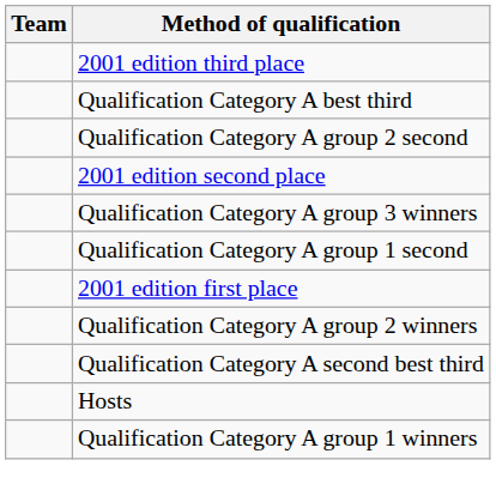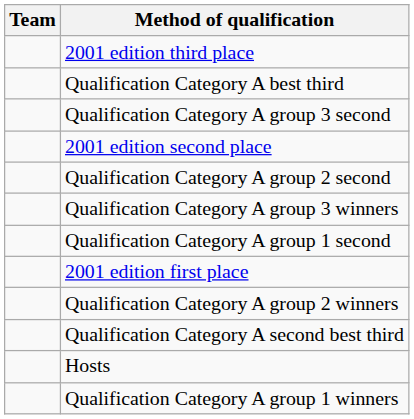 <table class="wikitable">
 <tr>
 <th>Team</th>
 <th>Method of qualification</th>
 </tr>
 <tr>
 <td></td>
 <td><a href='#'>2001 edition third place</a></td>
 </tr>
 <tr>
 <td></td>
 <td>Qualification Category A best third</td>
 </tr>
 <tr>
 <td></td>
-<td>Qualification Category A group 2 second</td>
+<td>Qualification Category A group 3 second</td>
 </tr>
 <tr>
 <td></td>
 <td><a href='#'>2001 edition second place</a></td>
+</tr>
+<tr>
+<td></td>
+<td>Qualification Category A group 2 second</td>
 </tr>
 <tr>
 <td></td>
 <td>Qualification Category A group 3 winners</td>
 </tr>
 <tr>
 <td></td>
 <td>Qualification Category A group 1 second</td>
 </tr>
 <tr>
 <td></td>
 <td><a href='#'>2001 edition first place</a></td>
 </tr>
 <tr>
 <td></td>
 <td>Qualification Category A group 2 winners</td>
 </tr>
 <tr>
 <td></td>
 <td>Qualification Category A second best third</td>
 </tr>
 <tr>
 <td></td>
 <td>Hosts</td>
 </tr>
 <tr>
 <td></td>
 <td>Qualification Category A group 1 winners</td>
 </tr>
 </table>
